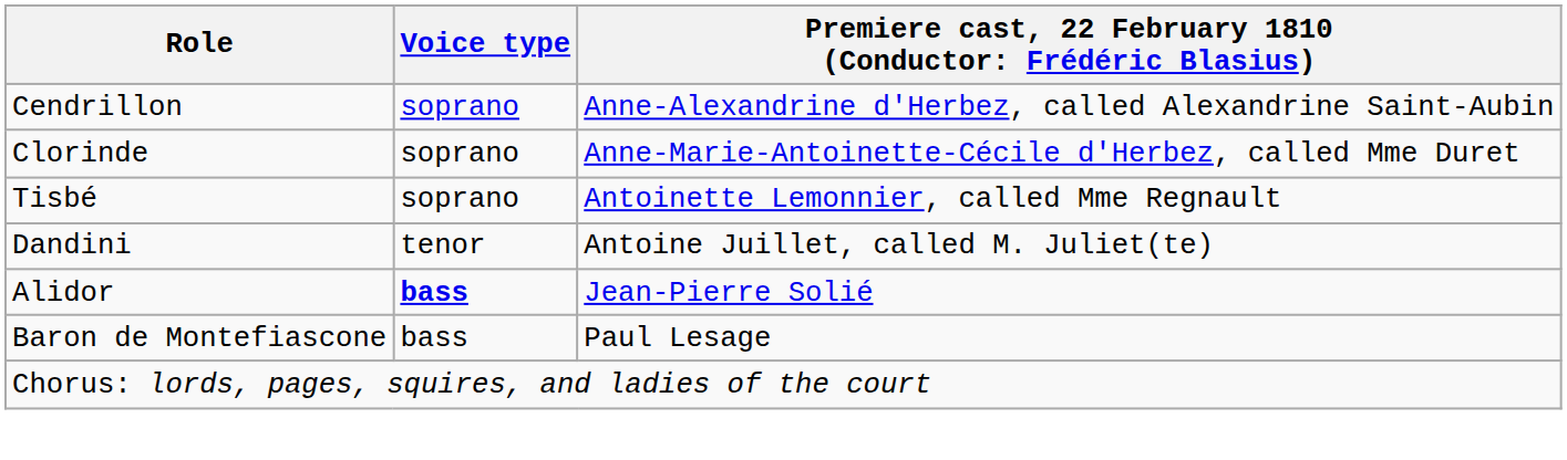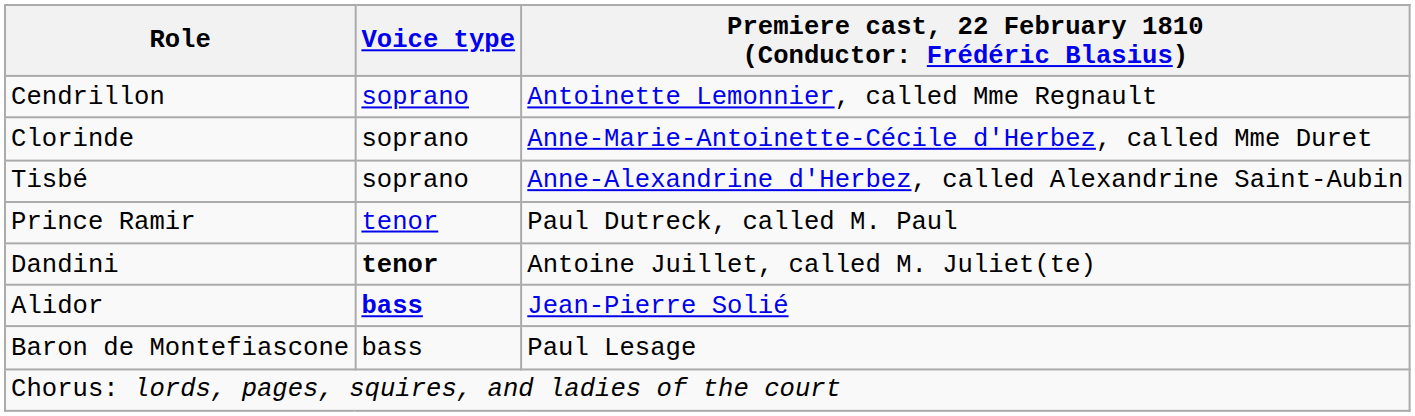 <table class="wikitable">
 <tr>
 <th>Role</th>
 <th><a href='#'>Voice type</a></th>
 <th>Premiere cast, 22 February 1810<br>(Conductor: <a href='#'>Frédéric Blasius</a>)</th>
 </tr>
 <tr>
 <td>Cendrillon</td>
 <td><a href='#'>soprano</a></td>
-<td><a href='#'>Anne-Alexandrine d'Herbez</a>, called Alexandrine Saint-Aubin</td>
+<td><a href='#'>Antoinette Lemonnier</a>, called Mme Regnault</td>
 </tr>
 <tr>
 <td>Clorinde</td>
 <td>soprano</td>
 <td><a href='#'>Anne-Marie-Antoinette-Cécile d'Herbez</a>, called Mme Duret</td>
 </tr>
 <tr>
 <td>Tisbé</td>
 <td>soprano</td>
-<td><a href='#'>Antoinette Lemonnier</a>, called Mme Regnault</td>
+<td><a href='#'>Anne-Alexandrine d'Herbez</a>, called Alexandrine Saint-Aubin</td>
+</tr>
+<tr>
+<td>Prince Ramir</td>
+<td><a href='#'>tenor</a></td>
+<td>Paul Dutreck, called M. Paul</td>
 </tr>
 <tr>
 <td>Dandini</td>
-<td>tenor</td>
+<td><strong>tenor</strong></td>
 <td>Antoine Juillet, called M. Juliet(te)</td>
 </tr>
 <tr>
 <td>Alidor</td>
 <td><strong><a href='#'>bass</a></strong></td>
 <td><a href='#'>Jean-Pierre Solié</a></td>
 </tr>
 <tr>
 <td>Baron de Montefiascone</td>
 <td>bass</td>
 <td>Paul Lesage</td>
 </tr>
 <tr>
 <td colspan=3>Chorus: <em>lords, pages, squires, and ladies of the court</em></td>
 </tr>
 </table>
